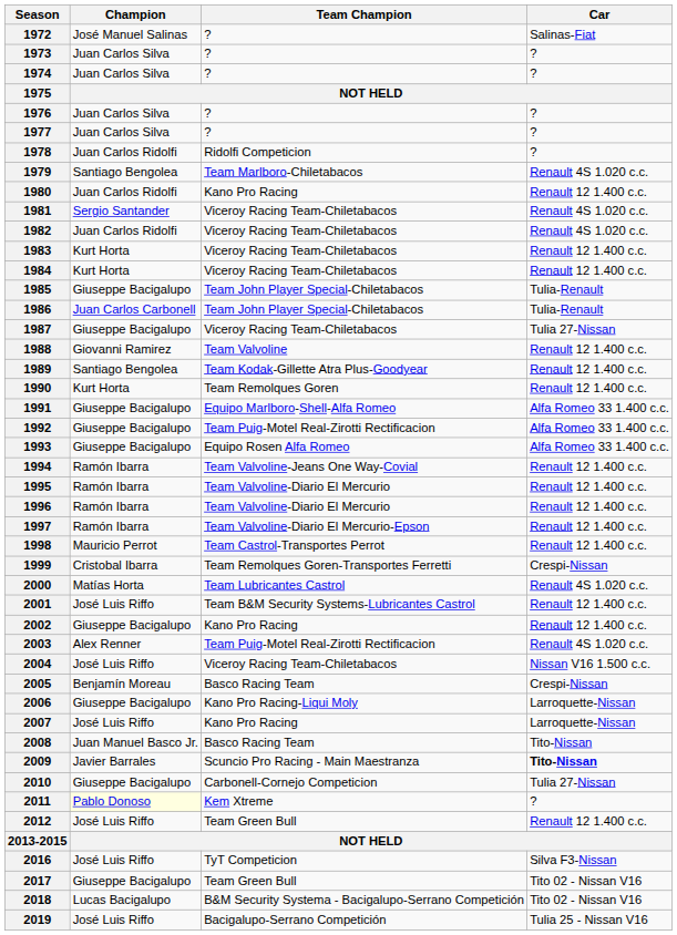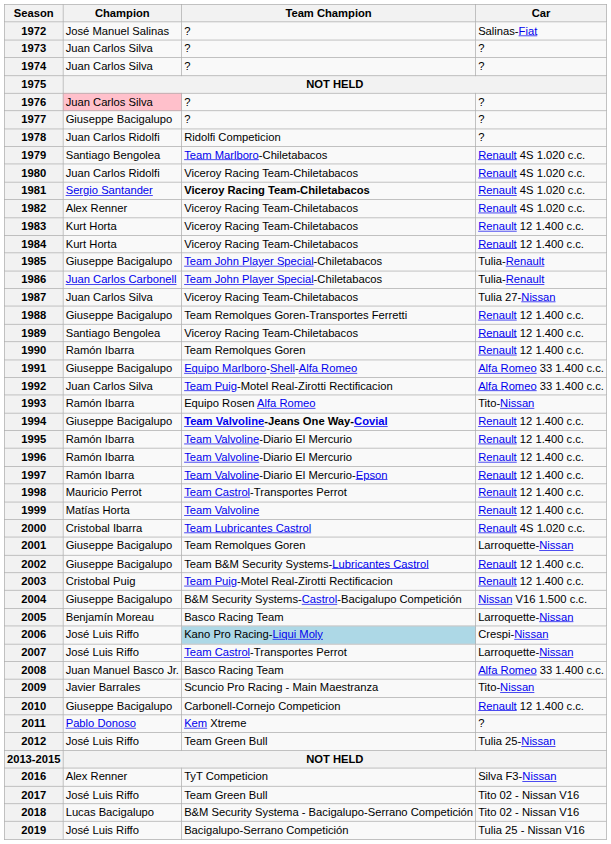 <table class="wikitable">
 <tr>
 <th>Season</th>
 <th>Champion</th>
 <th>Team Champion</th>
 <th>Car</th>
 </tr>
 <tr>
 <th>1972</th>
 <td> José Manuel Salinas</td>
 <td>?</td>
 <td>Salinas-<a href='#'>Fiat</a></td>
 </tr>
 <tr>
 <th>1973</th>
 <td> Juan Carlos Silva</td>
 <td>?</td>
 <td>?</td>
 </tr>
 <tr>
 <th>1974</th>
 <td> Juan Carlos Silva</td>
 <td>?</td>
 <td>?</td>
 </tr>
 <tr>
 <th>1975</th>
 <th colspan=3>NOT HELD</th>
 </tr>
 <tr>
 <th>1976</th>
-<td> Juan Carlos Silva</td>
+<td style="background: pink;"> Juan Carlos Silva</td>
 <td>?</td>
 <td>?</td>
 </tr>
 <tr>
 <th>1977</th>
-<td> Juan Carlos Silva</td>
+<td> Giuseppe Bacigalupo</td>
 <td>?</td>
 <td>?</td>
 </tr>
 <tr>
 <th>1978</th>
 <td> Juan Carlos Ridolfi</td>
 <td> Ridolfi Competicion</td>
 <td>?</td>
 </tr>
 <tr>
 <th>1979</th>
 <td> Santiago Bengolea</td>
 <td> <a href='#'>Team Marlboro</a>-Chiletabacos</td>
 <td><a href='#'>Renault</a> 4S 1.020 c.c.</td>
 </tr>
 <tr>
 <th>1980</th>
 <td> Juan Carlos Ridolfi</td>
-<td> Kano Pro Racing</td>
-<td><a href='#'>Renault</a> 12 1.400 c.c.</td>
+<td> Viceroy Racing Team-Chiletabacos</td>
+<td><a href='#'>Renault</a> 4S 1.020 c.c.</td>
 </tr>
 <tr>
 <th>1981</th>
 <td> <a href='#'>Sergio Santander</a></td>
-<td> Viceroy Racing Team-Chiletabacos</td>
+<td><strong> Viceroy Racing Team-Chiletabacos</strong></td>
 <td><a href='#'>Renault</a>  4S 1.020 c.c.</td>
 </tr>
 <tr>
 <th>1982</th>
-<td> Juan Carlos Ridolfi</td>
+<td> Alex Renner</td>
 <td> Viceroy Racing Team-Chiletabacos</td>
 <td><a href='#'>Renault</a> 4S 1.020 c.c.</td>
 </tr>
 <tr>
 <th>1983</th>
 <td> Kurt Horta</td>
 <td> Viceroy Racing Team-Chiletabacos</td>
 <td><a href='#'>Renault</a> 12 1.400 c.c.</td>
 </tr>
 <tr>
 <th>1984</th>
 <td> Kurt Horta</td>
 <td> Viceroy Racing Team-Chiletabacos</td>
 <td><a href='#'>Renault</a> 12 1.400 c.c.</td>
 </tr>
 <tr>
 <th>1985</th>
 <td> Giuseppe Bacigalupo</td>
 <td> <a href='#'>Team John Player Special</a>-Chiletabacos</td>
 <td>Tulia-<a href='#'>Renault</a></td>
 </tr>
 <tr>
 <th>1986</th>
 <td> <a href='#'>Juan Carlos Carbonell</a></td>
 <td> <a href='#'>Team John Player Special</a>-Chiletabacos</td>
 <td>Tulia-<a href='#'>Renault</a></td>
 </tr>
 <tr>
 <th>1987</th>
-<td> Giuseppe Bacigalupo</td>
+<td> Juan Carlos Silva</td>
 <td> Viceroy Racing Team-Chiletabacos</td>
 <td>Tulia 27-<a href='#'>Nissan</a></td>
 </tr>
 <tr>
 <th>1988</th>
-<td> Giovanni Ramirez</td>
-<td> <a href='#'>Team Valvoline</a></td>
+<td> Giuseppe Bacigalupo</td>
+<td> Team Remolques Goren-Transportes Ferretti</td>
 <td><a href='#'>Renault</a> 12 1.400 c.c.</td>
 </tr>
 <tr>
 <th>1989</th>
 <td> Santiago Bengolea</td>
-<td> <a href='#'>Team Kodak</a>-Gillette Atra Plus-<a href='#'>Goodyear</a></td>
+<td> Viceroy Racing Team-Chiletabacos</td>
 <td><a href='#'>Renault</a> 12 1.400 c.c.</td>
 </tr>
 <tr>
 <th>1990</th>
-<td> Kurt Horta</td>
+<td> Ramón Ibarra</td>
 <td> Team Remolques Goren</td>
 <td><a href='#'>Renault</a> 12 1.400 c.c.</td>
 </tr>
 <tr>
 <th>1991</th>
 <td> Giuseppe Bacigalupo</td>
 <td> <a href='#'>Equipo Marlboro</a>-<a href='#'>Shell</a>-<a href='#'>Alfa Romeo</a></td>
 <td><a href='#'>Alfa Romeo</a> 33 1.400 c.c.</td>
 </tr>
 <tr>
 <th>1992</th>
-<td> Giuseppe Bacigalupo</td>
+<td> Juan Carlos Silva</td>
 <td> <a href='#'>Team Puig</a>-Motel Real-Zirotti Rectificacion</td>
 <td><a href='#'>Alfa Romeo</a> 33 1.400 c.c.</td>
 </tr>
 <tr>
 <th>1993</th>
-<td> Giuseppe Bacigalupo</td>
+<td> Ramón Ibarra</td>
 <td> Equipo Rosen <a href='#'>Alfa Romeo</a></td>
-<td><a href='#'>Alfa Romeo</a> 33 1.400 c.c.</td>
+<td>Tito-<a href='#'>Nissan</a></td>
 </tr>
 <tr>
 <th>1994</th>
-<td> Ramón Ibarra</td>
-<td> <a href='#'>Team Valvoline</a>-Jeans One Way-<a href='#'>Covial</a></td>
+<td> Giuseppe Bacigalupo</td>
+<td><strong> <a href='#'>Team Valvoline</a>-Jeans One Way-<a href='#'>Covial</a></strong></td>
 <td><a href='#'>Renault</a> 12 1.400 c.c.</td>
 </tr>
 <tr>
 <th>1995</th>
 <td> Ramón Ibarra</td>
 <td> <a href='#'>Team Valvoline</a>-Diario El Mercurio</td>
 <td><a href='#'>Renault</a> 12 1.400 c.c.</td>
 </tr>
 <tr>
 <th>1996</th>
 <td> Ramón Ibarra</td>
 <td> <a href='#'>Team Valvoline</a>-Diario El Mercurio</td>
 <td><a href='#'>Renault</a> 12 1.400 c.c.</td>
 </tr>
 <tr>
 <th>1997</th>
 <td> Ramón Ibarra</td>
 <td> <a href='#'>Team Valvoline</a>-Diario El Mercurio-<a href='#'>Epson</a></td>
 <td><a href='#'>Renault</a> 12 1.400 c.c.</td>
 </tr>
 <tr>
 <th>1998</th>
 <td> Mauricio Perrot</td>
 <td> <a href='#'>Team Castrol</a>-Transportes Perrot</td>
 <td><a href='#'>Renault</a> 12 1.400 c.c.</td>
 </tr>
 <tr>
 <th>1999</th>
-<td> Cristobal Ibarra</td>
-<td> Team Remolques Goren-Transportes Ferretti</td>
-<td>Crespi-<a href='#'>Nissan</a></td>
+<td> Matías Horta</td>
+<td> <a href='#'>Team Valvoline</a></td>
+<td><a href='#'>Renault</a> 12 1.400 c.c.</td>
 </tr>
 <tr>
 <th>2000</th>
-<td> Matías Horta</td>
+<td> Cristobal Ibarra</td>
 <td> <a href='#'>Team Lubricantes Castrol</a></td>
 <td><a href='#'>Renault</a> 4S 1.020 c.c.</td>
 </tr>
 <tr>
 <th>2001</th>
-<td> José Luis Riffo</td>
+<td> Giuseppe Bacigalupo</td>
+<td> Team Remolques Goren</td>
+<td>Larroquette-<a href='#'>Nissan</a></td>
+</tr>
+<tr>
+<th>2002</th>
+<td> Giuseppe Bacigalupo</td>
 <td> Team B&M Security Systems-<a href='#'>Lubricantes Castrol</a></td>
 <td><a href='#'>Renault</a> 12 1.400 c.c.</td>
 </tr>
 <tr>
-<th>2002</th>
-<td> Giuseppe Bacigalupo</td>
-<td> Kano Pro Racing</td>
+<th>2003</th>
+<td> Cristobal Puig</td>
+<td> <a href='#'>Team Puig</a>-Motel Real-Zirotti Rectificacion</td>
 <td><a href='#'>Renault</a> 12 1.400 c.c.</td>
 </tr>
 <tr>
-<th>2003</th>
-<td> Alex Renner</td>
-<td> <a href='#'>Team Puig</a>-Motel Real-Zirotti Rectificacion</td>
-<td><a href='#'>Renault</a> 4S 1.020 c.c.</td>
-</tr>
-<tr>
 <th>2004</th>
-<td> José Luis Riffo</td>
-<td> Viceroy Racing Team-Chiletabacos</td>
+<td> Giuseppe Bacigalupo</td>
+<td> B&M Security Systems-<a href='#'>Castrol</a>-Bacigalupo Competición</td>
 <td><a href='#'>Nissan</a> V16 1.500 c.c.</td>
 </tr>
 <tr>
 <th>2005</th>
 <td> Benjamín Moreau</td>
 <td> Basco Racing Team</td>
-<td>Crespi-<a href='#'>Nissan</a></td>
+<td>Larroquette-<a href='#'>Nissan</a></td>
 </tr>
 <tr>
 <th>2006</th>
-<td> Giuseppe Bacigalupo</td>
-<td> Kano Pro Racing-<a href='#'>Liqui Moly</a></td>
-<td>Larroquette-<a href='#'>Nissan</a></td>
+<td> José Luis Riffo</td>
+<td style="background: lightblue;"> Kano Pro Racing-<a href='#'>Liqui Moly</a></td>
+<td>Crespi-<a href='#'>Nissan</a></td>
 </tr>
 <tr>
 <th>2007</th>
 <td> José Luis Riffo</td>
-<td> Kano Pro Racing</td>
+<td> <a href='#'>Team Castrol</a>-Transportes Perrot</td>
 <td>Larroquette-<a href='#'>Nissan</a></td>
 </tr>
 <tr>
 <th>2008</th>
 <td> Juan Manuel Basco Jr.</td>
 <td> Basco Racing Team</td>
-<td>Tito-<a href='#'>Nissan</a></td>
+<td><a href='#'>Alfa Romeo</a> 33 1.400 c.c.</td>
 </tr>
 <tr>
 <th>2009</th>
 <td> Javier Barrales</td>
 <td> Scuncio Pro Racing - Main Maestranza</td>
-<td><strong>Tito-<a href='#'>Nissan</a></strong></td>
+<td>Tito-<a href='#'>Nissan</a></td>
 </tr>
 <tr>
 <th>2010</th>
 <td> Giuseppe Bacigalupo</td>
 <td> Carbonell-Cornejo Competicion</td>
-<td>Tulia 27-<a href='#'>Nissan</a></td>
+<td><a href='#'>Renault</a> 12 1.400 c.c.</td>
 </tr>
 <tr>
 <th>2011</th>
-<td style="background: lightyellow;"> <a href='#'>Pablo Donoso</a></td>
+<td> <a href='#'>Pablo Donoso</a></td>
 <td> <a href='#'>Kem</a> Xtreme</td>
 <td>?</td>
 </tr>
 <tr>
 <th>2012</th>
 <td> José Luis Riffo</td>
 <td> Team Green Bull</td>
-<td><a href='#'>Renault</a> 12 1.400 c.c.</td>
+<td>Tulia 25-<a href='#'>Nissan</a></td>
 </tr>
 <tr>
 <th>2013-2015</th>
 <th colspan=3>NOT HELD</th>
 </tr>
 <tr>
 <th>2016</th>
-<td> José Luis Riffo</td>
+<td> Alex Renner</td>
 <td> TyT Competicion</td>
 <td>Silva F3-<a href='#'>Nissan</a></td>
 </tr>
 <tr>
 <th>2017</th>
-<td> Giuseppe Bacigalupo</td>
+<td> José Luis Riffo</td>
 <td>Team Green Bull</td>
 <td>Tito 02 - Nissan V16</td>
 </tr>
 <tr>
 <th>2018</th>
 <td> Lucas Bacigalupo</td>
 <td>B&M Security Systema - Bacigalupo-Serrano Competición</td>
 <td>Tito 02 - Nissan V16</td>
 </tr>
 <tr>
 <th>2019</th>
 <td> José Luis Riffo</td>
 <td>Bacigalupo-Serrano Competición</td>
 <td>Tulia 25 - Nissan V16</td>
 </tr>
 </table>
